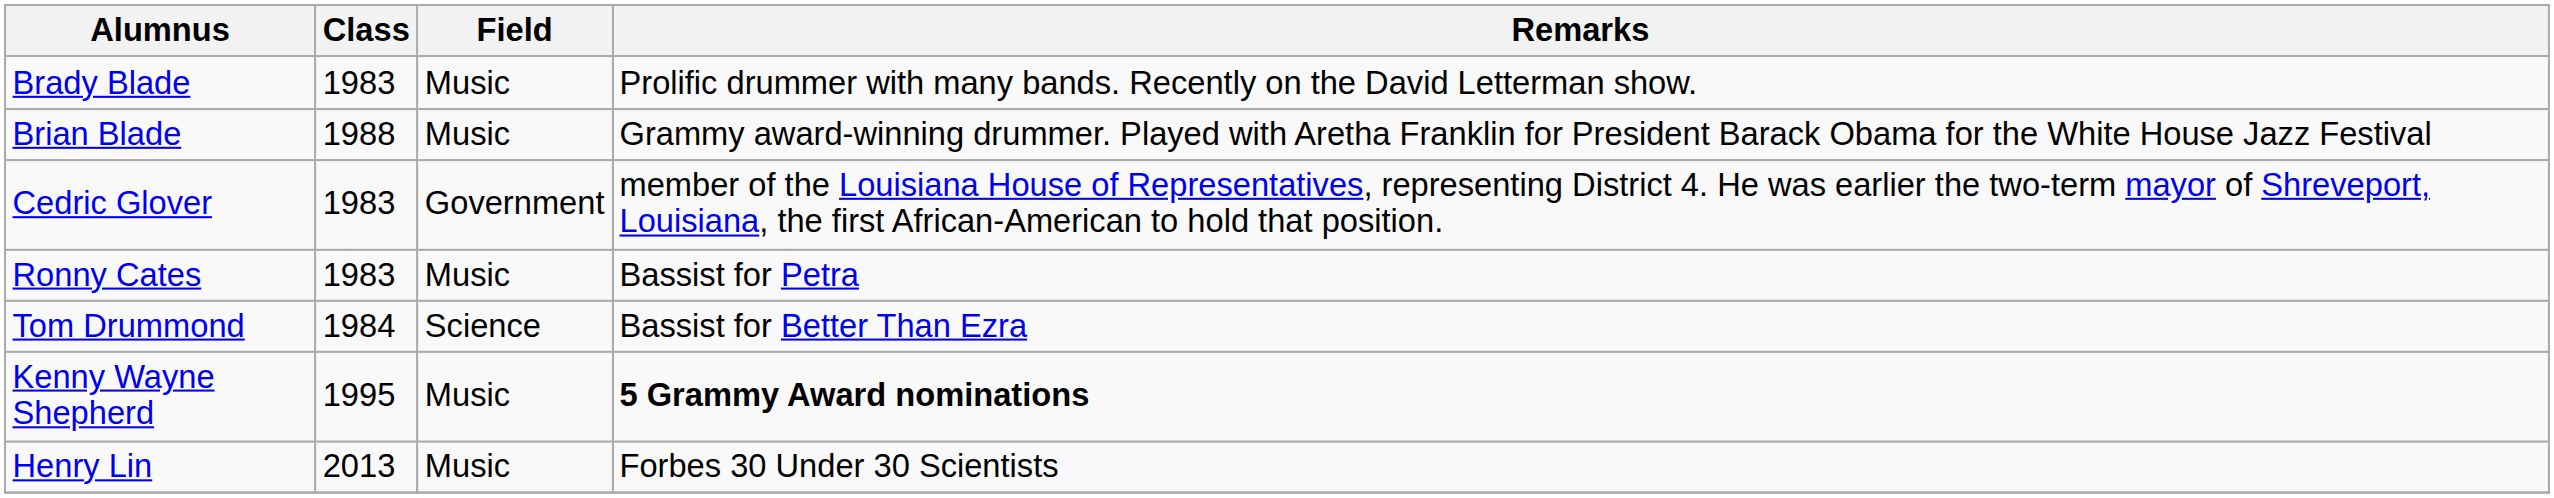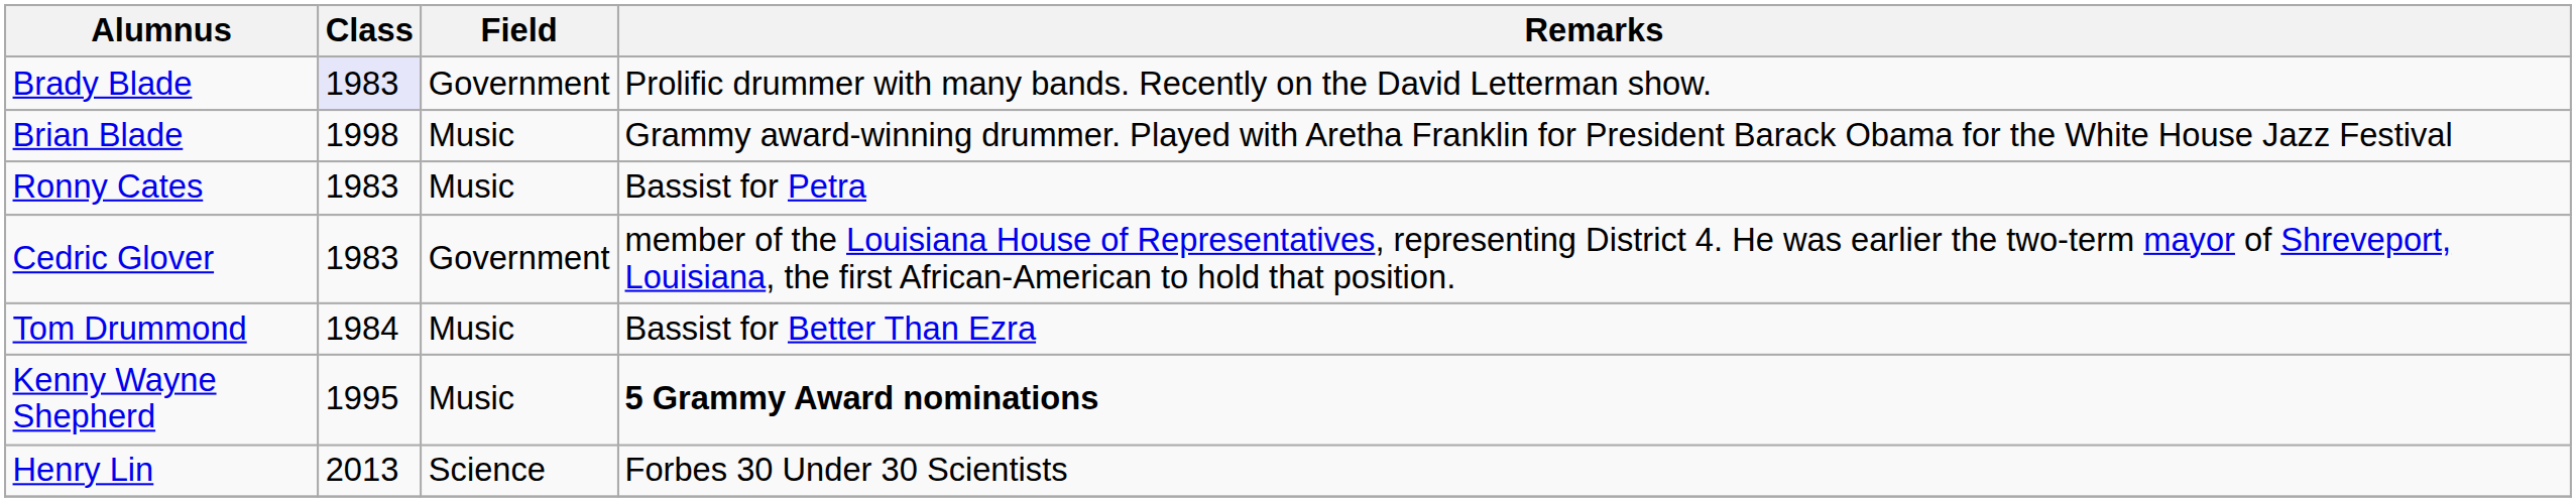 <table class="wikitable">
 <tr>
 <th style="font-weight: bold;">Alumnus</th>
 <th style="font-weight: bold;">Class</th>
 <th style="font-weight: bold;">Field</th>
 <th style="font-weight: bold;">Remarks</th>
 </tr>
 <tr>
 <td><a href='#'>Brady Blade</a></td>
-<td>1983</td>
-<td>Music</td>
+<td style="background: lavender;">1983</td>
+<td>Government</td>
 <td>Prolific drummer with many bands.  Recently on the David Letterman show.</td>
 </tr>
 <tr>
 <td><a href='#'>Brian Blade</a></td>
-<td>1988</td>
+<td>1998</td>
 <td>Music</td>
 <td>Grammy award-winning drummer. Played with Aretha Franklin for President Barack Obama for the White House Jazz Festival</td>
+</tr>
+<tr>
+<td><a href='#'>Ronny Cates</a></td>
+<td>1983</td>
+<td>Music</td>
+<td>Bassist for <a href='#'>Petra</a></td>
 </tr>
 <tr>
 <td><a href='#'>Cedric Glover</a></td>
 <td>1983</td>
 <td>Government</td>
 <td>member of the <a href='#'>Louisiana House of Representatives</a>, representing District 4. He was earlier the two-term <a href='#'>mayor</a> of <a href='#'>Shreveport, Louisiana</a>, the first African-American to hold that position.</td>
 </tr>
 <tr>
-<td><a href='#'>Ronny Cates</a></td>
-<td>1983</td>
-<td>Music</td>
-<td>Bassist for <a href='#'>Petra</a></td>
-</tr>
-<tr>
 <td><a href='#'>Tom Drummond</a></td>
 <td>1984</td>
-<td>Science</td>
+<td>Music</td>
 <td>Bassist for <a href='#'>Better Than Ezra</a></td>
 </tr>
 <tr>
 <td><a href='#'>Kenny Wayne Shepherd</a></td>
 <td>1995</td>
 <td>Music</td>
 <td><strong>5 Grammy Award nominations</strong></td>
 </tr>
 <tr>
 <td><a href='#'>Henry Lin</a></td>
 <td>2013</td>
-<td>Music</td>
+<td>Science</td>
 <td>Forbes 30 Under 30 Scientists</td>
 </tr>
 <tr>
 </tr>
 </table>
